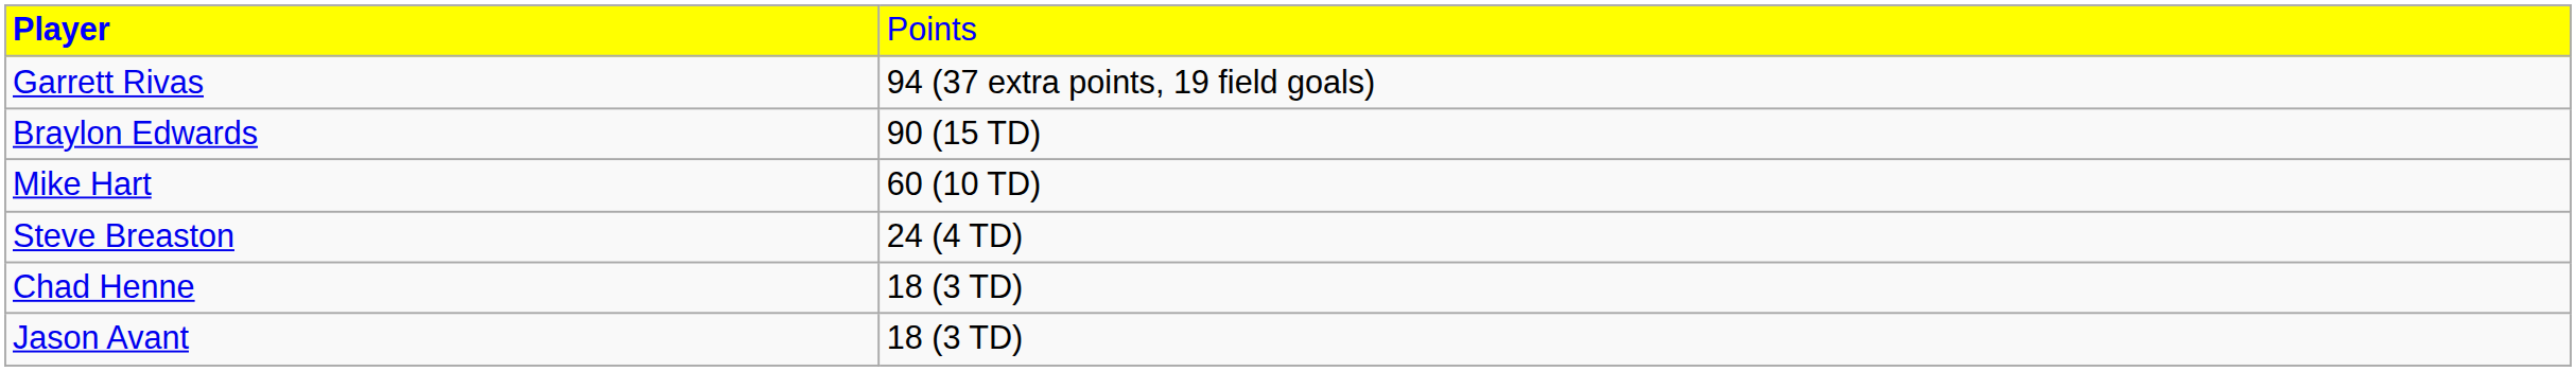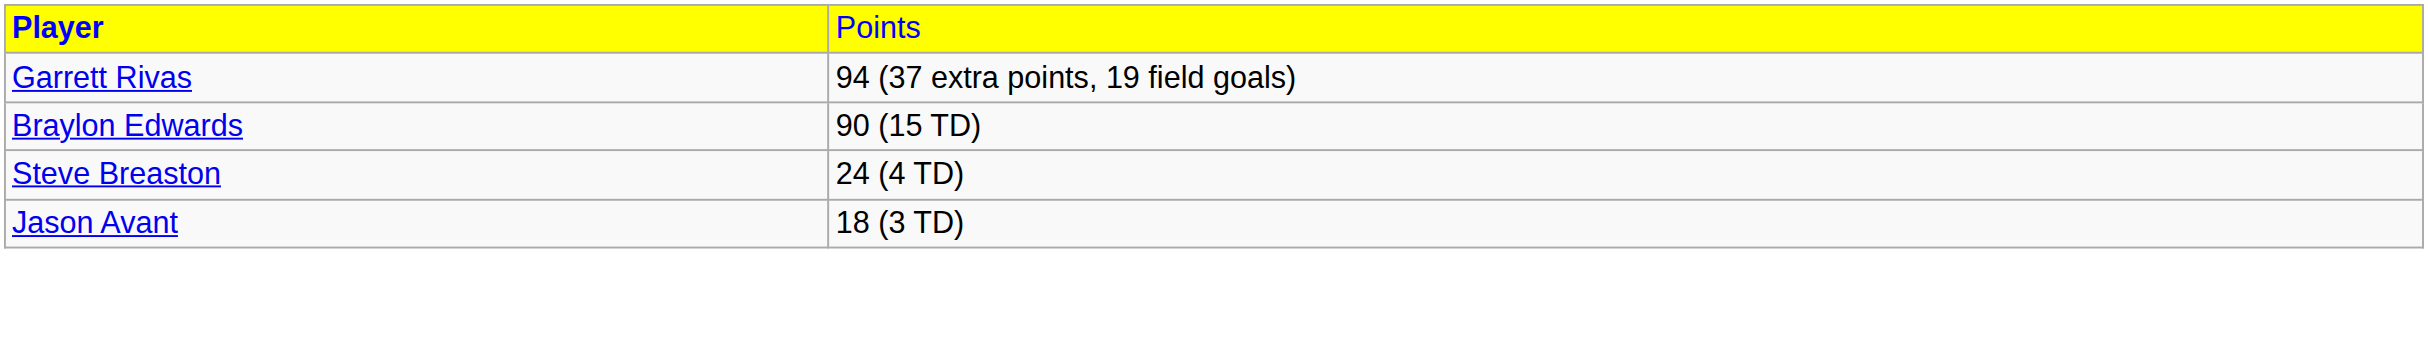 <table class="wikitable" width="80%">
 <tr style="background:yellow;color:blue;">
 <td><strong>Player</strong></td>
 <td>Points</td>
 </tr>
 <tr>
 <td><a href='#'>Garrett Rivas</a></td>
 <td>94 (37 extra points, 19 field goals)</td>
 </tr>
 <tr>
 <td><a href='#'>Braylon Edwards</a></td>
 <td>90 (15 TD)</td>
 </tr>
 <tr>
-<td><a href='#'>Mike Hart</a></td>
-<td>60 (10 TD)</td>
-</tr>
-<tr>
 <td><a href='#'>Steve Breaston</a></td>
 <td>24 (4 TD)</td>
-</tr>
-<tr>
-<td><a href='#'>Chad Henne</a></td>
-<td>18 (3 TD)</td>
 </tr>
 <tr>
 <td><a href='#'>Jason Avant</a></td>
 <td>18 (3 TD)</td>
 </tr>
 </table>
